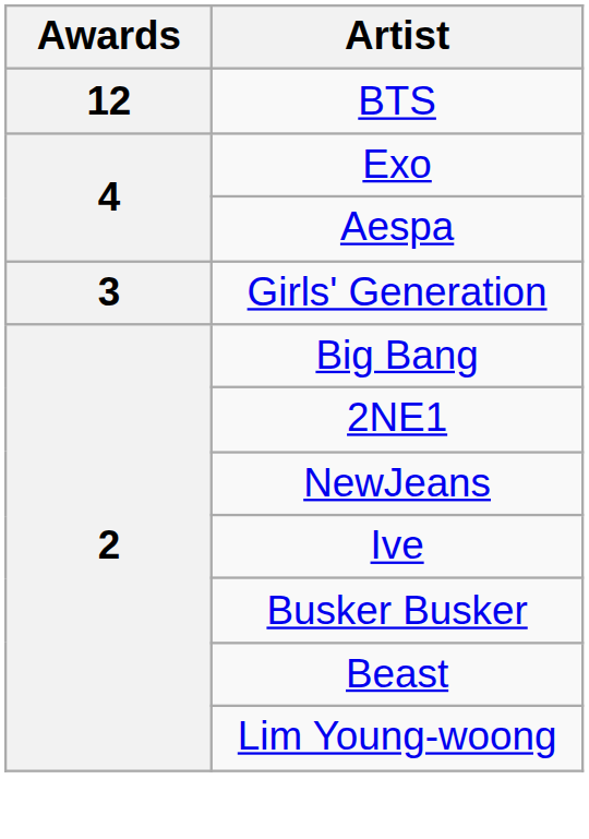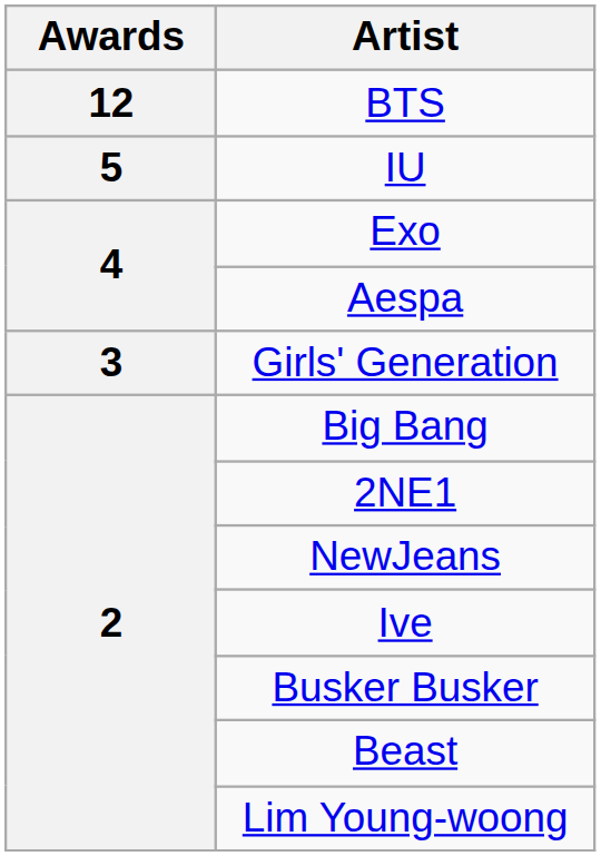 <table class="wikitable plainrowheaders" style="text-align: center">
 <tr>
 <th scope="col" width="75">Awards</th>
 <th scope="col" width="140">Artist</th>
 </tr>
 <tr>
 <th scope="row" style="text-align:center">12</th>
 <td><a href='#'>BTS</a></td>
+</tr>
+<tr>
+<th scope="row" style="text-align:center">5</th>
+<td><a href='#'>IU</a></td>
 </tr>
 <tr>
 <th rowspan="2" scope="row" style="text-align:center">4</th>
 <td><a href='#'>Exo</a></td>
 </tr>
 <tr>
 <td><a href='#'>Aespa</a></td>
 </tr>
 <tr>
 <th rowspan="1" scope="row" style="text-align:center">3</th>
 <td><a href='#'>Girls' Generation</a></td>
 </tr>
 <tr>
 <th rowspan="7" scope="row" style="text-align:center">2</th>
 <td><a href='#'>Big Bang</a></td>
 </tr>
 <tr>
 <td><a href='#'>2NE1</a></td>
 </tr>
 <tr>
 <td><a href='#'>NewJeans</a></td>
 </tr>
 <tr>
 <td><a href='#'>Ive</a></td>
 </tr>
 <tr>
 <td><a href='#'>Busker Busker</a></td>
 </tr>
 <tr>
 <td><a href='#'>Beast</a></td>
 </tr>
 <tr>
 <td><a href='#'>Lim Young-woong</a></td>
 </tr>
 </table>
